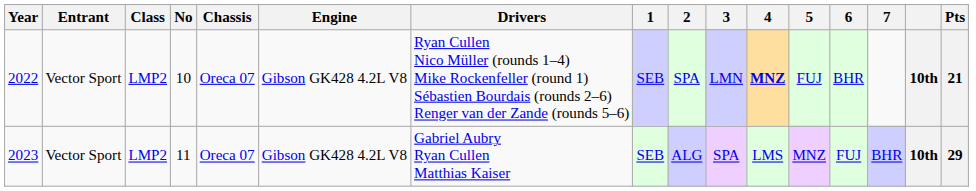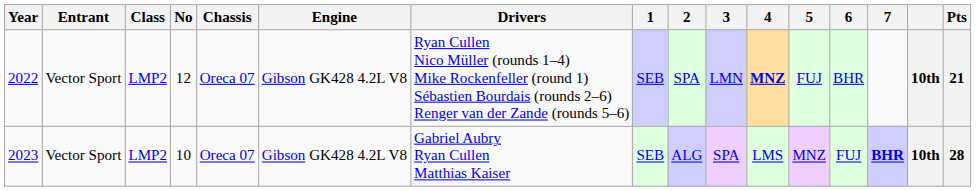 <table class="wikitable" style="font-size: 90%; text-align:center">
 <tr>
 <th>Year</th>
 <th>Entrant</th>
 <th>Class</th>
 <th>No</th>
 <th>Chassis</th>
 <th>Engine</th>
 <th>Drivers</th>
 <th>1</th>
 <th>2</th>
 <th>3</th>
 <th>4</th>
 <th>5</th>
 <th>6</th>
 <th>7</th>
 <th></th>
 <th>Pts</th>
 </tr>
 <tr>
 <td><a href='#'>2022</a></td>
 <td> Vector Sport</td>
 <td><a href='#'>LMP2</a></td>
-<td>10</td>
+<td>12</td>
 <td><a href='#'>Oreca 07</a></td>
 <td><a href='#'>Gibson</a> GK428 4.2L V8</td>
 <td align="left"> <a href='#'>Ryan Cullen</a><br> <a href='#'>Nico Müller</a> (rounds 1–4)<br> <a href='#'>Mike Rockenfeller</a> (round 1)<br> <a href='#'>Sébastien Bourdais</a> (rounds 2–6)<br> <a href='#'>Renger van der Zande</a> (rounds 5–6)</td>
 <td style="background:#CFCFFF;"><a href='#'>SEB</a><br></td>
 <td style="background:#DFFFDF;"><a href='#'>SPA</a><br></td>
 <td style="background:#CFCFFF;"><a href='#'>LMN</a><br></td>
 <td style="background:#FFDF9F;"><strong><a href='#'>MNZ</a><br></strong></td>
 <td style="background:#DFFFDF;"><a href='#'>FUJ</a><br></td>
 <td style="background:#DFFFDF;"><a href='#'>BHR</a><br></td>
 <td></td>
 <th>10th</th>
 <th>21</th>
 </tr>
 <tr>
 <td><a href='#'>2023</a></td>
 <td> Vector Sport</td>
 <td><a href='#'>LMP2</a></td>
-<td>11</td>
+<td>10</td>
 <td><a href='#'>Oreca 07</a></td>
 <td><a href='#'>Gibson</a> GK428 4.2L V8</td>
 <td align="left"> <a href='#'>Gabriel Aubry</a><br> <a href='#'>Ryan Cullen</a><br> <a href='#'>Matthias Kaiser</a></td>
 <td style="background:#DFFFDF;"><a href='#'>SEB</a><br></td>
 <td style="background:#CFCFFF;"><a href='#'>ALG</a><br></td>
 <td style="background:#EFCFFF;"><a href='#'>SPA</a><br></td>
 <td style="background:#DFFFDF;"><a href='#'>LMS</a><br></td>
 <td style="background:#EFCFFF;"><a href='#'>MNZ</a><br></td>
 <td style="background:#DFFFDF;"><a href='#'>FUJ</a><br></td>
-<td style="background:#CFCFFF;"><a href='#'>BHR</a><br></td>
+<td style="background:#CFCFFF;"><strong><a href='#'>BHR</a><br></strong></td>
 <th>10th</th>
-<th>29</th>
+<th>28</th>
 </tr>
 </table>
